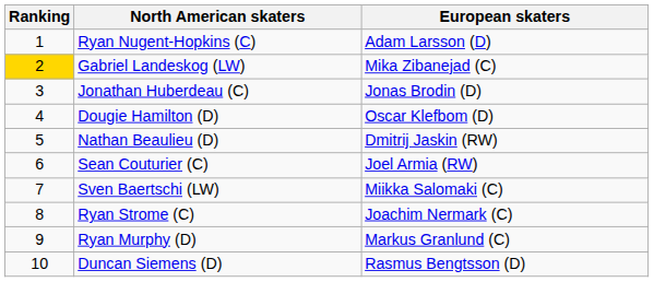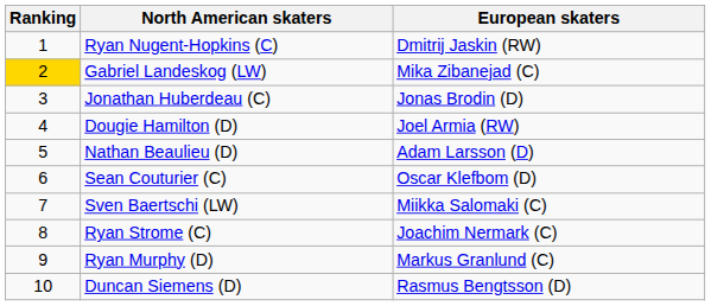 <table class="wikitable">
 <tr>
 <th style="width:4em;">Ranking</th>
 <th style="width:18em;">North American skaters</th>
 <th style="width:18em;">European skaters</th>
 </tr>
 <tr>
 <td style="text-align:center;">1</td>
 <td> <a href='#'>Ryan Nugent-Hopkins</a> (<a href='#'>C</a>)</td>
-<td> <a href='#'>Adam Larsson</a> (<a href='#'>D</a>)</td>
+<td> <a href='#'>Dmitrij Jaskin</a> (RW)</td>
 </tr>
 <tr>
 <td style="background: gold; text-align:center;">2</td>
 <td> <a href='#'>Gabriel Landeskog</a> (<a href='#'>LW</a>)</td>
 <td> <a href='#'>Mika Zibanejad</a> (C)</td>
 </tr>
 <tr>
 <td style="text-align:center;">3</td>
 <td> <a href='#'>Jonathan Huberdeau</a> (C)</td>
 <td> <a href='#'>Jonas Brodin</a> (D)</td>
 </tr>
 <tr>
 <td style="text-align:center;">4</td>
 <td> <a href='#'>Dougie Hamilton</a> (D)</td>
-<td> <a href='#'>Oscar Klefbom</a> (D)</td>
+<td> <a href='#'>Joel Armia</a> (<a href='#'>RW</a>)</td>
 </tr>
 <tr>
 <td style="text-align:center;">5</td>
 <td> <a href='#'>Nathan Beaulieu</a> (D)</td>
-<td> <a href='#'>Dmitrij Jaskin</a> (RW)</td>
+<td> <a href='#'>Adam Larsson</a> (<a href='#'>D</a>)</td>
 </tr>
 <tr>
 <td style="text-align:center;">6</td>
 <td> <a href='#'>Sean Couturier</a> (C)</td>
-<td> <a href='#'>Joel Armia</a> (<a href='#'>RW</a>)</td>
+<td> <a href='#'>Oscar Klefbom</a> (D)</td>
 </tr>
 <tr>
 <td style="text-align:center;">7</td>
 <td> <a href='#'>Sven Baertschi</a> (LW)</td>
 <td> <a href='#'>Miikka Salomaki</a> (C)</td>
 </tr>
 <tr>
 <td style="text-align:center;">8</td>
 <td> <a href='#'>Ryan Strome</a> (C)</td>
 <td> <a href='#'>Joachim Nermark</a> (C)</td>
 </tr>
 <tr>
 <td style="text-align:center;">9</td>
 <td> <a href='#'>Ryan Murphy</a> (D)</td>
 <td> <a href='#'>Markus Granlund</a> (C)</td>
 </tr>
 <tr>
 <td style="text-align:center;">10</td>
 <td> <a href='#'>Duncan Siemens</a> (D)</td>
 <td> <a href='#'>Rasmus Bengtsson</a> (D)</td>
 </tr>
 </table>
